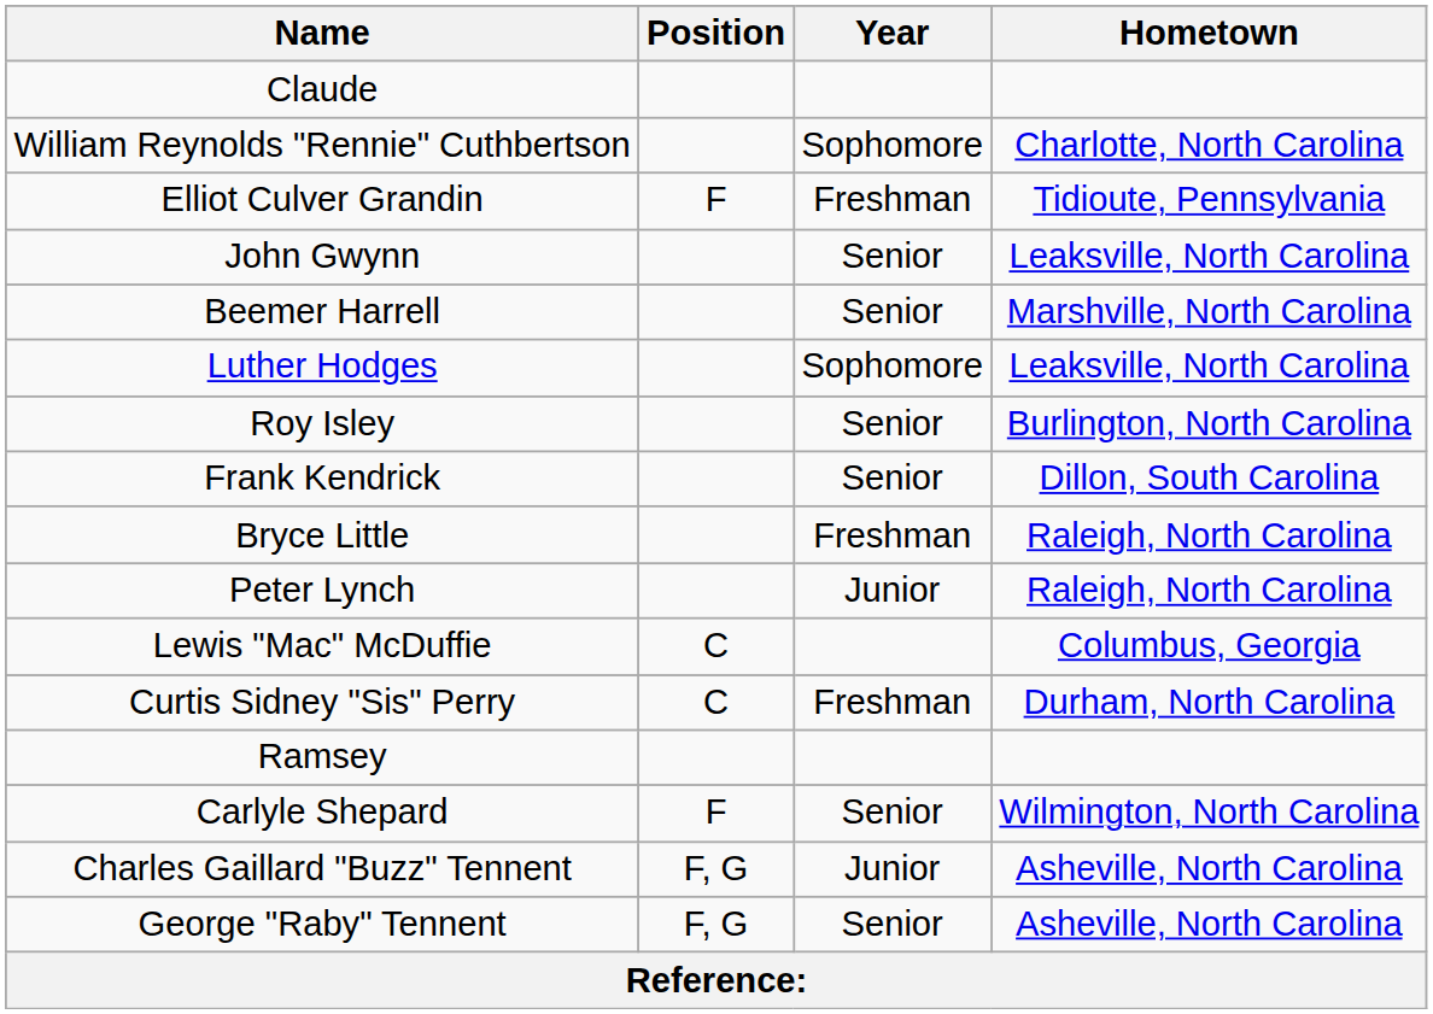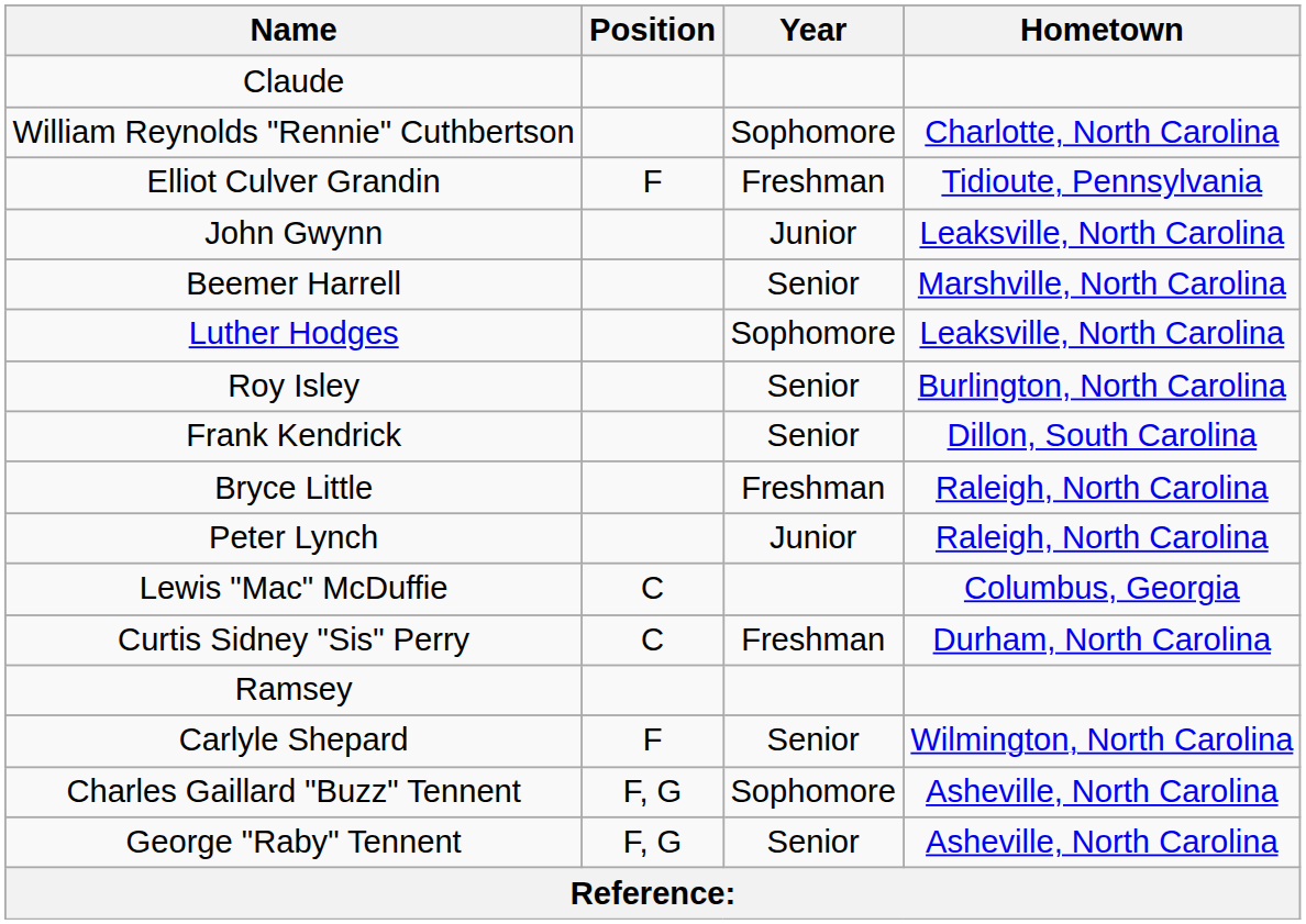 <table class="wikitable">
 <tr>
 <th>Name</th>
 <th>Position</th>
 <th>Year</th>
 <th>Hometown</th>
 </tr>
 <tr>
 <td style="text-align:center;">Claude</td>
 <td style="text-align:center;"></td>
 <td style="text-align:center;"></td>
 <td style="text-align:center;"></td>
 </tr>
 <tr>
 <td style="text-align:center;">William Reynolds "Rennie" Cuthbertson</td>
 <td style="text-align:center;"></td>
 <td style="text-align:center;">Sophomore</td>
 <td style="text-align:center;"><a href='#'>Charlotte, North Carolina</a></td>
 </tr>
 <tr>
 <td style="text-align:center;">Elliot Culver Grandin</td>
 <td style="text-align:center;">F</td>
 <td style="text-align:center;">Freshman</td>
 <td style="text-align:center;"><a href='#'>Tidioute, Pennsylvania</a></td>
 </tr>
 <tr>
 <td style="text-align:center;">John Gwynn</td>
 <td style="text-align:center;"></td>
-<td style="text-align:center;">Senior</td>
+<td style="text-align:center;">Junior</td>
 <td style="text-align:center;"><a href='#'>Leaksville, North Carolina</a></td>
 </tr>
 <tr>
 <td style="text-align:center;">Beemer Harrell</td>
 <td style="text-align:center;"></td>
 <td style="text-align:center;">Senior</td>
 <td style="text-align:center;"><a href='#'>Marshville, North Carolina</a></td>
 </tr>
 <tr>
 <td style="text-align:center;"><a href='#'>Luther Hodges</a></td>
 <td style="text-align:center;"></td>
 <td style="text-align:center;">Sophomore</td>
 <td style="text-align:center;"><a href='#'>Leaksville, North Carolina</a></td>
 </tr>
 <tr>
 <td style="text-align:center;">Roy Isley</td>
 <td style="text-align:center;"></td>
 <td style="text-align:center;">Senior</td>
 <td style="text-align:center;"><a href='#'>Burlington, North Carolina</a></td>
 </tr>
 <tr>
 <td style="text-align:center;">Frank Kendrick</td>
 <td style="text-align:center;"></td>
 <td style="text-align:center;">Senior</td>
 <td style="text-align:center;"><a href='#'>Dillon, South Carolina</a></td>
 </tr>
 <tr>
 <td style="text-align:center;">Bryce Little</td>
 <td style="text-align:center;"></td>
 <td style="text-align:center;">Freshman</td>
 <td style="text-align:center;"><a href='#'>Raleigh, North Carolina</a></td>
 </tr>
 <tr>
 <td style="text-align:center;">Peter Lynch</td>
 <td style="text-align:center;"></td>
 <td style="text-align:center;">Junior</td>
 <td style="text-align:center;"><a href='#'>Raleigh, North Carolina</a></td>
 </tr>
 <tr>
 <td style="text-align:center;">Lewis "Mac" McDuffie</td>
 <td style="text-align:center;">C</td>
 <td style="text-align:center;"></td>
 <td style="text-align:center;"><a href='#'>Columbus, Georgia</a></td>
 </tr>
 <tr>
 <td style="text-align:center;">Curtis Sidney "Sis" Perry</td>
 <td style="text-align:center;">C</td>
 <td style="text-align:center;">Freshman</td>
 <td style="text-align:center;"><a href='#'>Durham, North Carolina</a></td>
 </tr>
 <tr>
 <td style="text-align:center;">Ramsey</td>
 <td style="text-align:center;"></td>
 <td style="text-align:center;"></td>
 <td style="text-align:center;"></td>
 </tr>
 <tr>
 <td style="text-align:center;">Carlyle Shepard</td>
 <td style="text-align:center;">F</td>
 <td style="text-align:center;">Senior</td>
 <td style="text-align:center;"><a href='#'>Wilmington, North Carolina</a></td>
 </tr>
 <tr>
 <td style="text-align:center;">Charles Gaillard "Buzz" Tennent</td>
 <td style="text-align:center;">F, G</td>
-<td style="text-align:center;">Junior</td>
+<td style="text-align:center;">Sophomore</td>
 <td style="text-align:center;"><a href='#'>Asheville, North Carolina</a></td>
 </tr>
 <tr>
 <td style="text-align:center;">George "Raby" Tennent</td>
 <td style="text-align:center;">F, G</td>
 <td style="text-align:center;">Senior</td>
 <td style="text-align:center;"><a href='#'>Asheville, North Carolina</a></td>
 </tr>
 <tr>
 <th style="text-align:center;" colspan="4">Reference:</th>
 </tr>
 </table>
